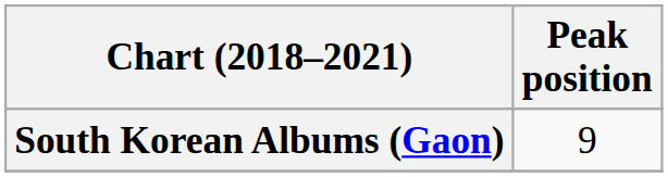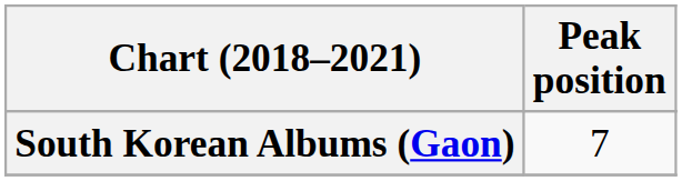 <table class="wikitable sortable plainrowheaders" style="text-align:center">
 <tr>
 <th scope="col">Chart (2018–2021)</th>
 <th scope="col">Peak<br>position</th>
 </tr>
 <tr>
 </tr>
 <tr>
 </tr>
 <tr>
 </tr>
 <tr>
 <th scope="row">South Korean Albums (<a href='#'>Gaon</a>)</th>
-<td>9</td>
+<td>7</td>
 </tr>
 <tr>
 </tr>
 </table>
